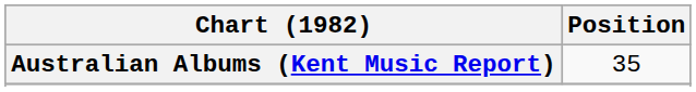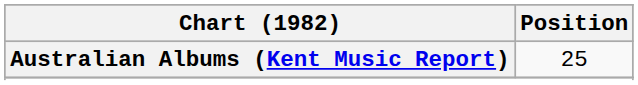 <table class="wikitable sortable plainrowheaders" style="text-align:center">
 <tr>
 <th scope="col">Chart (1982)</th>
 <th scope="col">Position</th>
 </tr>
 <tr>
 <th scope="row">Australian Albums (<a href='#'>Kent Music Report</a>)</th>
-<td>35</td>
+<td>25</td>
 </tr>
 <tr>
 </tr>
 <tr>
 </tr>
 <tr>
 </tr>
 <tr>
 </tr>
 <tr>
 </tr>
 <tr>
 </tr>
 </table>
